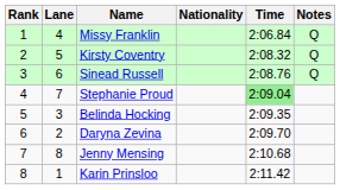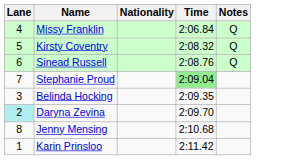 <table class="wikitable sortable" style="text-align:center">
 <tr>
-<th>Rank</th>
 <th>Lane</th>
 <th>Name</th>
 <th>Nationality</th>
 <th>Time</th>
 <th>Notes</th>
 </tr>
 <tr bgcolor=ccffcc>
-<td>1</td>
 <td>4</td>
 <td align=left><a href='#'>Missy Franklin</a></td>
 <td align=left></td>
 <td>2:06.84</td>
 <td>Q</td>
 </tr>
 <tr bgcolor=ccffcc>
-<td>2</td>
 <td>5</td>
 <td align=left><a href='#'>Kirsty Coventry</a></td>
 <td align=left></td>
 <td>2:08.32</td>
 <td>Q</td>
 </tr>
 <tr bgcolor=ccffcc>
-<td>3</td>
 <td>6</td>
 <td align=left><a href='#'>Sinead Russell</a></td>
 <td align=left></td>
 <td>2:08.76</td>
 <td>Q</td>
 </tr>
 <tr>
-<td>4</td>
 <td>7</td>
 <td align=left><a href='#'>Stephanie Proud</a></td>
 <td align=left></td>
 <td style="background: lightgreen;">2:09.04</td>
 <td></td>
 </tr>
 <tr>
-<td>5</td>
 <td>3</td>
 <td align=left><a href='#'>Belinda Hocking</a></td>
 <td align=left></td>
 <td>2:09.35</td>
 <td></td>
 </tr>
 <tr>
-<td>6</td>
-<td>2</td>
+<td style="background: paleturquoise;">2</td>
 <td align=left><a href='#'>Daryna Zevina</a></td>
 <td align=left></td>
 <td>2:09.70</td>
 <td></td>
 </tr>
 <tr>
-<td>7</td>
 <td>8</td>
 <td align=left><a href='#'>Jenny Mensing</a></td>
 <td align=left></td>
 <td>2:10.68</td>
 <td></td>
 </tr>
 <tr>
-<td>8</td>
 <td>1</td>
 <td align=left><a href='#'>Karin Prinsloo</a></td>
 <td align=left></td>
 <td>2:11.42</td>
 <td></td>
 </tr>
 </table>
